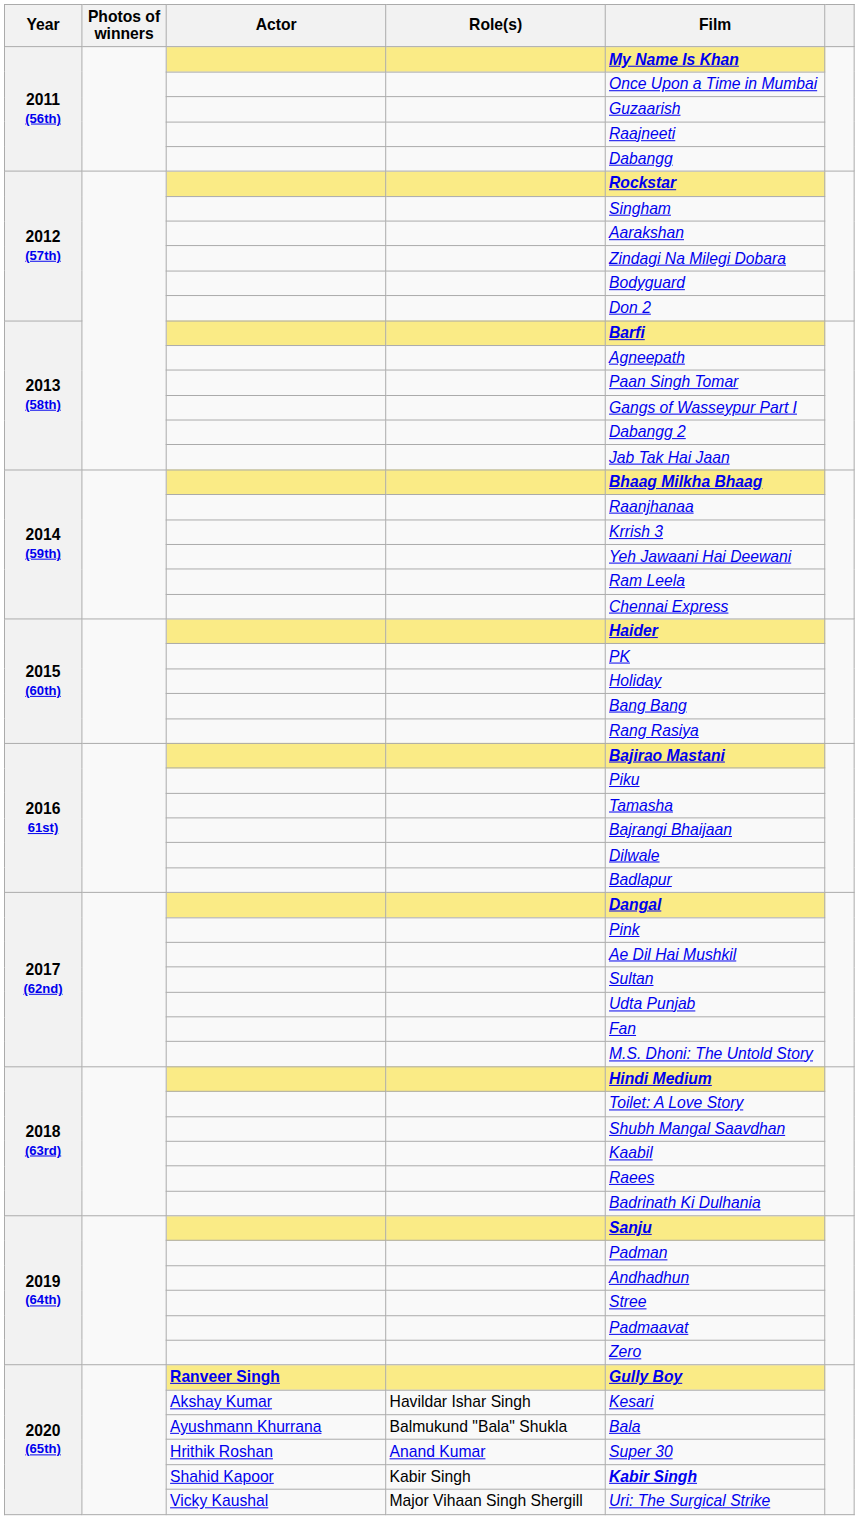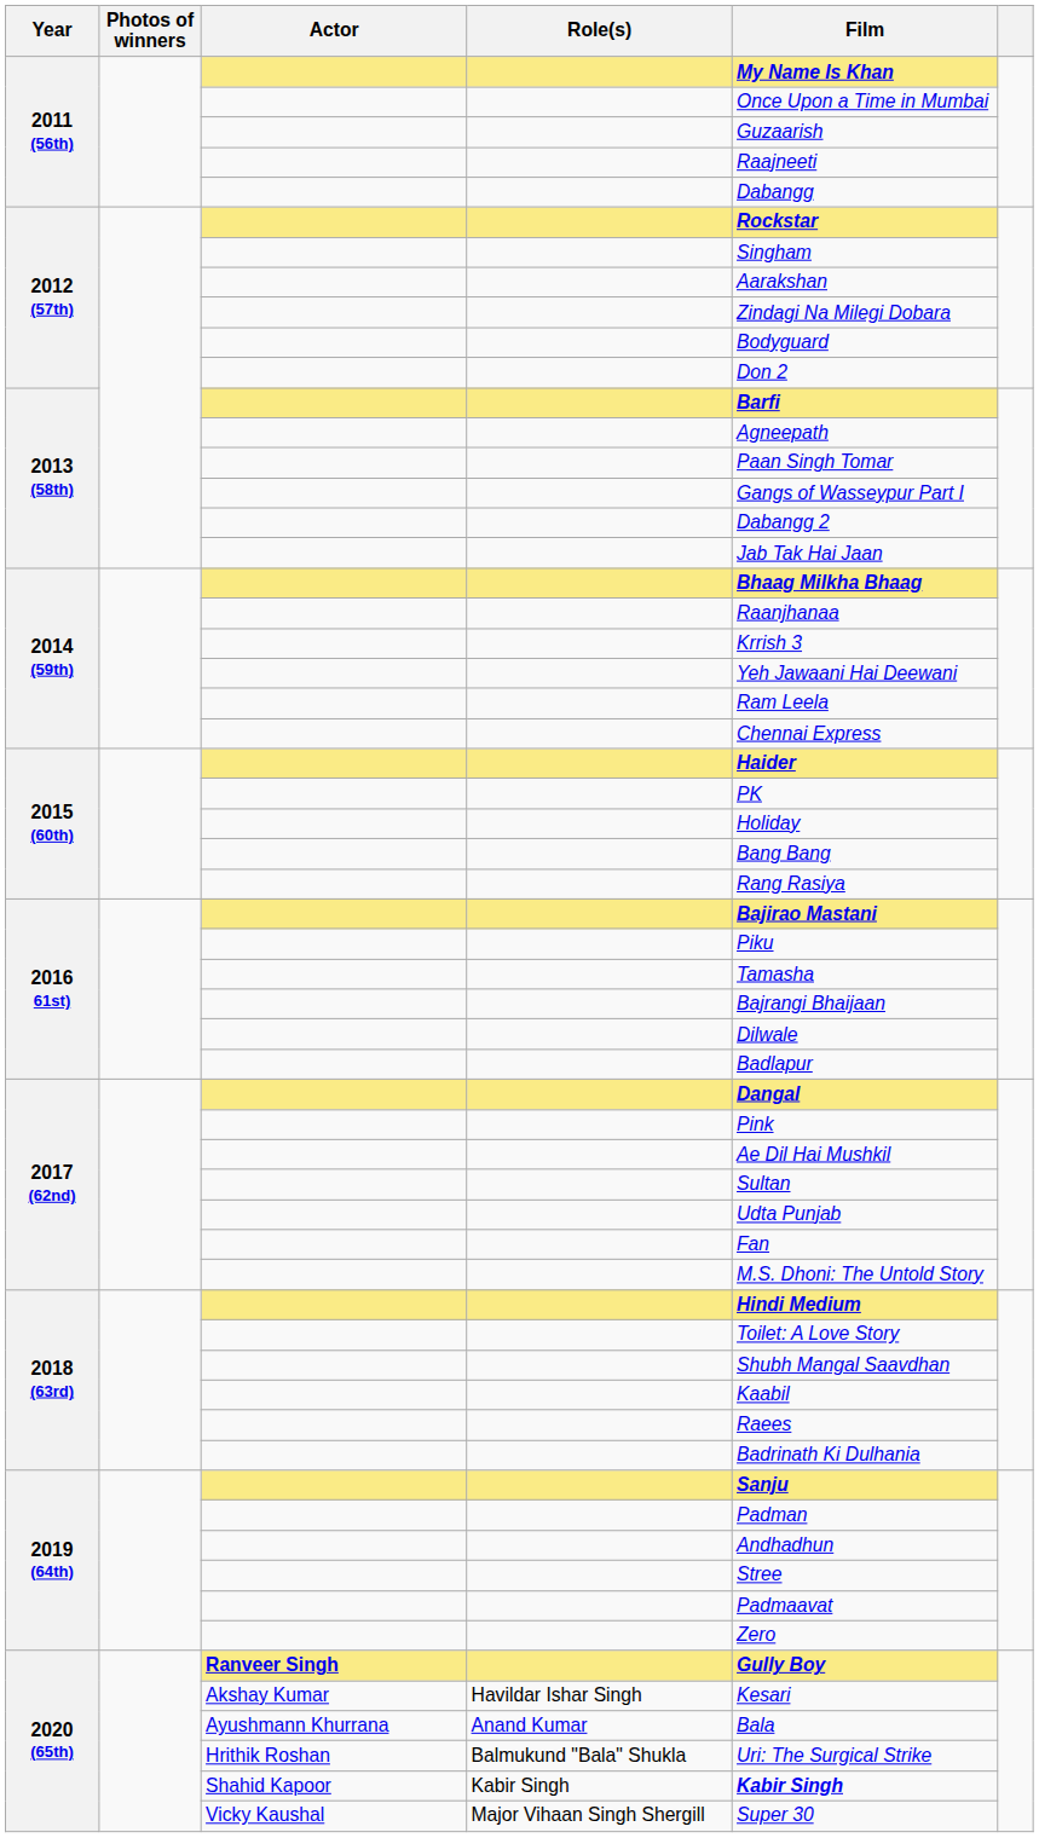 <table class="wikitable sortable" style="text-align:left;">
 <tr>
 <th scope="col" style="width:5%; text-align:center;">Year</th>
 <th scope="col" style="width:3%;text-align:center;">Photos of winners</th>
 <th scope="col" style="width:15%;text-align:center;">Actor</th>
 <th scope="col" style="width:15%;text-align:center;">Role(s)</th>
 <th scope="col" style="width:15%;text-align:center;">Film</th>
 <th scope="col" style="width:2%;" class="unsortable"></th>
 </tr>
 <tr>
 <th scope="row" rowspan=5 style="text-align:center">2011 <br><small><a href='#'>(56th)</a> </small></th>
 <td rowspan=5 style="text-align:center"></td>
 <td style="background:#FAEB86;"><strong></strong> </td>
 <td style="background:#FAEB86;"><strong></strong></td>
 <td style="background:#FAEB86;"><strong><em><a href='#'>My Name Is Khan</a></em></strong></td>
 <td rowspan=5></td>
 </tr>
 <tr>
 <td></td>
 <td></td>
 <td><em><a href='#'>Once Upon a Time in Mumbai</a></em></td>
 </tr>
 <tr>
 <td></td>
 <td></td>
 <td><em><a href='#'>Guzaarish</a></em></td>
 </tr>
 <tr>
 <td></td>
 <td></td>
 <td><em><a href='#'>Raajneeti</a></em></td>
 </tr>
 <tr>
 <td></td>
 <td></td>
 <td><em><a href='#'>Dabangg</a></em></td>
 </tr>
 <tr>
 <th scope="row" rowspan=6 style="text-align:center">2012 <br><small><a href='#'>(57th)</a> </small></th>
 <td rowspan=12 style="text-align:center"></td>
 <td style="background:#FAEB86;"><strong></strong> </td>
 <td style="background:#FAEB86;"><strong></strong></td>
 <td style="background:#FAEB86;"><strong><em><a href='#'>Rockstar</a></em></strong></td>
 <td rowspan=6></td>
 </tr>
 <tr>
 <td></td>
 <td></td>
 <td><em><a href='#'>Singham</a></em></td>
 </tr>
 <tr>
 <td></td>
 <td></td>
 <td><em><a href='#'>Aarakshan</a></em></td>
 </tr>
 <tr>
 <td></td>
 <td></td>
 <td><em><a href='#'>Zindagi Na Milegi Dobara</a></em></td>
 </tr>
 <tr>
 <td></td>
 <td></td>
 <td><em><a href='#'>Bodyguard</a></em></td>
 </tr>
 <tr>
 <td></td>
 <td></td>
 <td><em><a href='#'>Don 2</a></em></td>
 </tr>
 <tr>
 <th scope="row" rowspan=6 style="text-align:center">2013 <br><small><a href='#'>(58th)</a> </small></th>
 <td style="background:#FAEB86;"><strong></strong> </td>
 <td style="background:#FAEB86;"><strong></strong></td>
 <td style="background:#FAEB86;"><strong><em><a href='#'>Barfi</a></em></strong></td>
 <td rowspan=6></td>
 </tr>
 <tr>
 <td></td>
 <td></td>
 <td><em><a href='#'>Agneepath</a></em></td>
 </tr>
 <tr>
 <td></td>
 <td></td>
 <td><em><a href='#'>Paan Singh Tomar</a></em></td>
 </tr>
 <tr>
 <td></td>
 <td></td>
 <td><em><a href='#'>Gangs of Wasseypur Part I</a></em></td>
 </tr>
 <tr>
 <td></td>
 <td></td>
 <td><em><a href='#'>Dabangg 2</a></em></td>
 </tr>
 <tr>
 <td></td>
 <td></td>
 <td><em><a href='#'>Jab Tak Hai Jaan</a></em></td>
 </tr>
 <tr>
 <th scope="row" rowspan=6 style="text-align:center">2014 <br><small><a href='#'>(59th)</a> </small></th>
 <td rowspan=6 style="text-align:center"></td>
 <td style="background:#FAEB86;"><strong></strong> </td>
 <td style="background:#FAEB86;"><strong></strong></td>
 <td style="background:#FAEB86;"><strong><em><a href='#'>Bhaag Milkha Bhaag</a></em></strong></td>
 <td rowspan=6></td>
 </tr>
 <tr>
 <td></td>
 <td></td>
 <td><em><a href='#'>Raanjhanaa</a></em></td>
 </tr>
 <tr>
 <td></td>
 <td></td>
 <td><em><a href='#'>Krrish 3</a></em></td>
 </tr>
 <tr>
 <td></td>
 <td></td>
 <td><em><a href='#'>Yeh Jawaani Hai Deewani</a></em></td>
 </tr>
 <tr>
 <td></td>
 <td></td>
 <td><em><a href='#'>Ram Leela</a></em></td>
 </tr>
 <tr>
 <td></td>
 <td></td>
 <td><em><a href='#'>Chennai Express</a></em></td>
 </tr>
 <tr>
 <th scope="row" rowspan=5 style="text-align:center">2015 <br><small><a href='#'>(60th)</a> </small></th>
 <td rowspan=5 style="text-align:center"></td>
 <td style="background:#FAEB86;"><strong></strong> </td>
 <td style="background:#FAEB86;"><strong></strong></td>
 <td style="background:#FAEB86;"><strong><em><a href='#'>Haider</a></em></strong></td>
 <td rowspan=5></td>
 </tr>
 <tr>
 <td></td>
 <td></td>
 <td><em><a href='#'>PK</a></em></td>
 </tr>
 <tr>
 <td></td>
 <td></td>
 <td><em><a href='#'>Holiday</a></em></td>
 </tr>
 <tr>
 <td></td>
 <td></td>
 <td><em><a href='#'>Bang Bang</a></em></td>
 </tr>
 <tr>
 <td></td>
 <td></td>
 <td><em><a href='#'>Rang Rasiya</a></em></td>
 </tr>
 <tr>
 <th scope="row" rowspan=6 style="text-align:center">2016 <br><small><a href='#'>61st)</a> </small></th>
 <td rowspan=6 style="text-align:center"></td>
 <td style="background:#FAEB86;"><strong></strong> </td>
 <td style="background:#FAEB86;"><strong></strong></td>
 <td style="background:#FAEB86;"><strong><em><a href='#'>Bajirao Mastani</a></em></strong></td>
 <td rowspan=6></td>
 </tr>
 <tr>
 <td></td>
 <td></td>
 <td><em><a href='#'>Piku</a></em></td>
 </tr>
 <tr>
 <td></td>
 <td></td>
 <td><em><a href='#'>Tamasha</a></em></td>
 </tr>
 <tr>
 <td></td>
 <td></td>
 <td><em><a href='#'>Bajrangi Bhaijaan</a></em></td>
 </tr>
 <tr>
 <td></td>
 <td></td>
 <td><em><a href='#'>Dilwale</a></em></td>
 </tr>
 <tr>
 <td></td>
 <td></td>
 <td><em><a href='#'>Badlapur</a></em></td>
 </tr>
 <tr>
 <th scope="row" rowspan=7 style="text-align:center">2017 <br><small><a href='#'>(62nd)</a> </small></th>
 <td rowspan=7 style="text-align:center"></td>
 <td style="background:#FAEB86;"><strong></strong> </td>
 <td style="background:#FAEB86;"><strong></strong></td>
 <td style="background:#FAEB86;"><strong><em><a href='#'>Dangal</a></em></strong></td>
 <td rowspan=7></td>
 </tr>
 <tr>
 <td></td>
 <td></td>
 <td><em><a href='#'>Pink</a></em></td>
 </tr>
 <tr>
 <td></td>
 <td></td>
 <td><em><a href='#'>Ae Dil Hai Mushkil</a></em></td>
 </tr>
 <tr>
 <td></td>
 <td></td>
 <td><em><a href='#'>Sultan</a></em></td>
 </tr>
 <tr>
 <td></td>
 <td></td>
 <td><em><a href='#'>Udta Punjab</a></em></td>
 </tr>
 <tr>
 <td></td>
 <td></td>
 <td><em><a href='#'>Fan</a></em></td>
 </tr>
 <tr>
 <td></td>
 <td></td>
 <td><em><a href='#'>M.S. Dhoni: The Untold Story</a></em></td>
 </tr>
 <tr>
 <th scope="row" rowspan=6 style="text-align:center">2018 <br><small><a href='#'>(63rd)</a> </small></th>
 <td rowspan=6 style="text-align:center"></td>
 <td style="background:#FAEB86;"><strong></strong> </td>
 <td style="background:#FAEB86;"><strong></strong></td>
 <td style="background:#FAEB86;"><strong><em><a href='#'>Hindi Medium</a></em></strong></td>
 <td rowspan=6></td>
 </tr>
 <tr>
 <td></td>
 <td></td>
 <td><em><a href='#'>Toilet: A Love Story</a></em></td>
 </tr>
 <tr>
 <td></td>
 <td></td>
 <td><em><a href='#'>Shubh Mangal Saavdhan</a></em></td>
 </tr>
 <tr>
 <td></td>
 <td></td>
 <td><em><a href='#'>Kaabil</a></em></td>
 </tr>
 <tr>
 <td></td>
 <td></td>
 <td><em><a href='#'>Raees</a></em></td>
 </tr>
 <tr>
 <td></td>
 <td></td>
 <td><em><a href='#'>Badrinath Ki Dulhania</a></em></td>
 </tr>
 <tr>
 <th scope="row" rowspan=6 style="text-align:center">2019 <br><small><a href='#'>(64th)</a> </small></th>
 <td rowspan=6 style="text-align:center"></td>
 <td style="background:#FAEB86;"><strong></strong> </td>
 <td style="background:#FAEB86;"><strong></strong></td>
 <td style="background:#FAEB86;"><strong><em><a href='#'>Sanju</a></em></strong></td>
 <td rowspan=6></td>
 </tr>
 <tr>
 <td></td>
 <td></td>
 <td><em><a href='#'>Padman</a></em></td>
 </tr>
 <tr>
 <td></td>
 <td></td>
 <td><em><a href='#'>Andhadhun</a></em></td>
 </tr>
 <tr>
 <td></td>
 <td></td>
 <td><em><a href='#'>Stree</a></em></td>
 </tr>
 <tr>
 <td></td>
 <td></td>
 <td><em><a href='#'>Padmaavat</a></em></td>
 </tr>
 <tr>
 <td></td>
 <td></td>
 <td><em><a href='#'>Zero</a></em></td>
 </tr>
 <tr>
 <th scope="row" rowspan=6 style="text-align:center">2020 <br><small><a href='#'>(65th)</a> </small></th>
 <td rowspan=6 style="text-align:center"></td>
 <td style="background:#FAEB86;"><strong><a href='#'>Ranveer Singh</a></strong> </td>
 <td style="background:#FAEB86;"><strong></strong></td>
 <td style="background:#FAEB86;"><strong><em><a href='#'>Gully Boy</a></em></strong></td>
 <td rowspan=6></td>
 </tr>
 <tr>
 <td><a href='#'>Akshay Kumar</a></td>
 <td>Havildar Ishar Singh</td>
 <td><em><a href='#'>Kesari</a></em></td>
 </tr>
 <tr>
 <td><a href='#'>Ayushmann Khurrana</a></td>
-<td>Balmukund "Bala" Shukla</td>
+<td><a href='#'>Anand Kumar</a></td>
 <td><em><a href='#'>Bala</a></em></td>
 </tr>
 <tr>
 <td><a href='#'>Hrithik Roshan</a></td>
-<td><a href='#'>Anand Kumar</a></td>
-<td><em><a href='#'>Super 30</a></em></td>
+<td>Balmukund "Bala" Shukla</td>
+<td><em><a href='#'>Uri: The Surgical Strike</a></em></td>
 </tr>
 <tr>
 <td><a href='#'>Shahid Kapoor</a></td>
 <td>Kabir Singh</td>
 <td><strong><em><a href='#'>Kabir Singh</a></em></strong></td>
 </tr>
 <tr>
 <td><a href='#'>Vicky Kaushal</a></td>
 <td>Major Vihaan Singh Shergill</td>
-<td><em><a href='#'>Uri: The Surgical Strike</a></em></td>
+<td><em><a href='#'>Super 30</a></em></td>
 </tr>
 </table>
